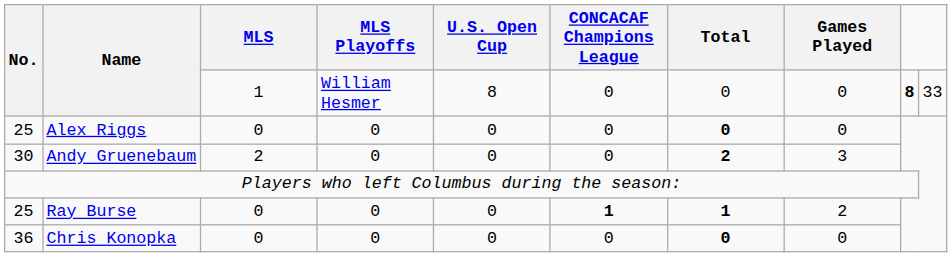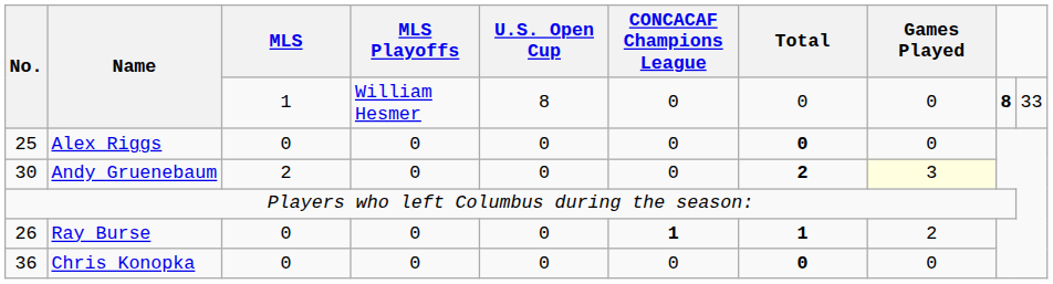 <table class="wikitable sortable" style="text-align: center;">
 <tr>
 <th rowspan=2>No.</th>
 <th rowspan=2>Name</th>
 <th style="width:85px;"><a href='#'>MLS</a></th>
 <th style="width:85px;"><a href='#'>MLS Playoffs</a></th>
 <th style="width:85px;"><a href='#'>U.S. Open Cup</a></th>
 <th style="width:85px;"><a href='#'>CONCACAF Champions League</a></th>
 <th style="width:85px;"><strong>Total</strong></th>
 <th style="width:85px;"><strong>Games Played</strong></th>
 </tr>
 <tr>
 <td>1</td>
 <td align=left> <a href='#'>William Hesmer</a></td>
 <td>8</td>
 <td>0</td>
 <td>0</td>
 <td>0</td>
 <td><strong>8</strong></td>
 <td>33</td>
 </tr>
 <tr>
 <td>25</td>
 <td align=left> <a href='#'>Alex Riggs</a></td>
 <td>0</td>
 <td>0</td>
 <td>0</td>
 <td>0</td>
 <td><strong>0</strong></td>
 <td>0</td>
 </tr>
 <tr>
 <td>30</td>
 <td align=left> <a href='#'>Andy Gruenebaum</a></td>
 <td>2</td>
 <td>0</td>
 <td>0</td>
 <td>0</td>
 <td><strong>2</strong></td>
-<td>3</td>
+<td style="background: lightyellow;">3</td>
 </tr>
 <tr>
 <td colspan=9 align=center><em>Players who left Columbus during the season:</em></td>
 </tr>
 <tr>
-<td>25</td>
+<td>26</td>
 <td align=left> <a href='#'>Ray Burse</a></td>
 <td>0</td>
 <td>0</td>
 <td>0</td>
 <td><strong>1</strong></td>
 <td><strong>1</strong></td>
 <td>2</td>
 </tr>
 <tr>
 <td>36</td>
 <td align=left> <a href='#'>Chris Konopka</a></td>
 <td>0</td>
 <td>0</td>
 <td>0</td>
 <td>0</td>
 <td><strong>0</strong></td>
 <td>0</td>
 </tr>
 </table>
